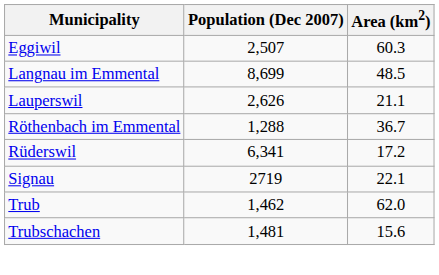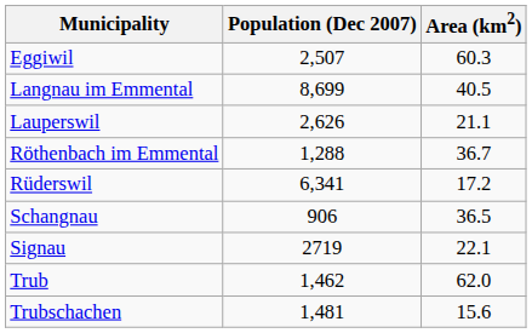 <table class ="wikitable">
 <tr>
 <th>Municipality</th>
 <th>Population (Dec 2007)</th>
 <th>Area (km<sup>2</sup>)</th>
 </tr>
 <tr>
 <td><a href='#'>Eggiwil</a></td>
 <td align="center">2,507</td>
 <td align="center">60.3</td>
 </tr>
 <tr>
 <td><a href='#'>Langnau im Emmental</a></td>
 <td align="center">8,699</td>
-<td align="center">48.5</td>
+<td align="center">40.5</td>
 </tr>
 <tr>
 <td><a href='#'>Lauperswil</a></td>
 <td align="center">2,626</td>
 <td align="center">21.1</td>
 </tr>
 <tr>
 <td><a href='#'>Röthenbach im Emmental</a></td>
 <td align="center">1,288</td>
 <td align="center">36.7</td>
 </tr>
 <tr>
 <td><a href='#'>Rüderswil</a></td>
 <td align="center">6,341</td>
 <td align="center">17.2</td>
 </tr>
 <tr>
+<td><a href='#'>Schangnau</a></td>
+<td align="center">906</td>
+<td align="center">36.5</td>
+</tr>
+<tr>
 <td><a href='#'>Signau</a></td>
 <td align="center">2719</td>
 <td align="center">22.1</td>
 </tr>
 <tr>
 <td><a href='#'>Trub</a></td>
 <td align="center">1,462</td>
 <td align="center">62.0</td>
 </tr>
 <tr>
 <td><a href='#'>Trubschachen</a></td>
 <td align="center">1,481</td>
 <td align="center">15.6</td>
 </tr>
 </table>
